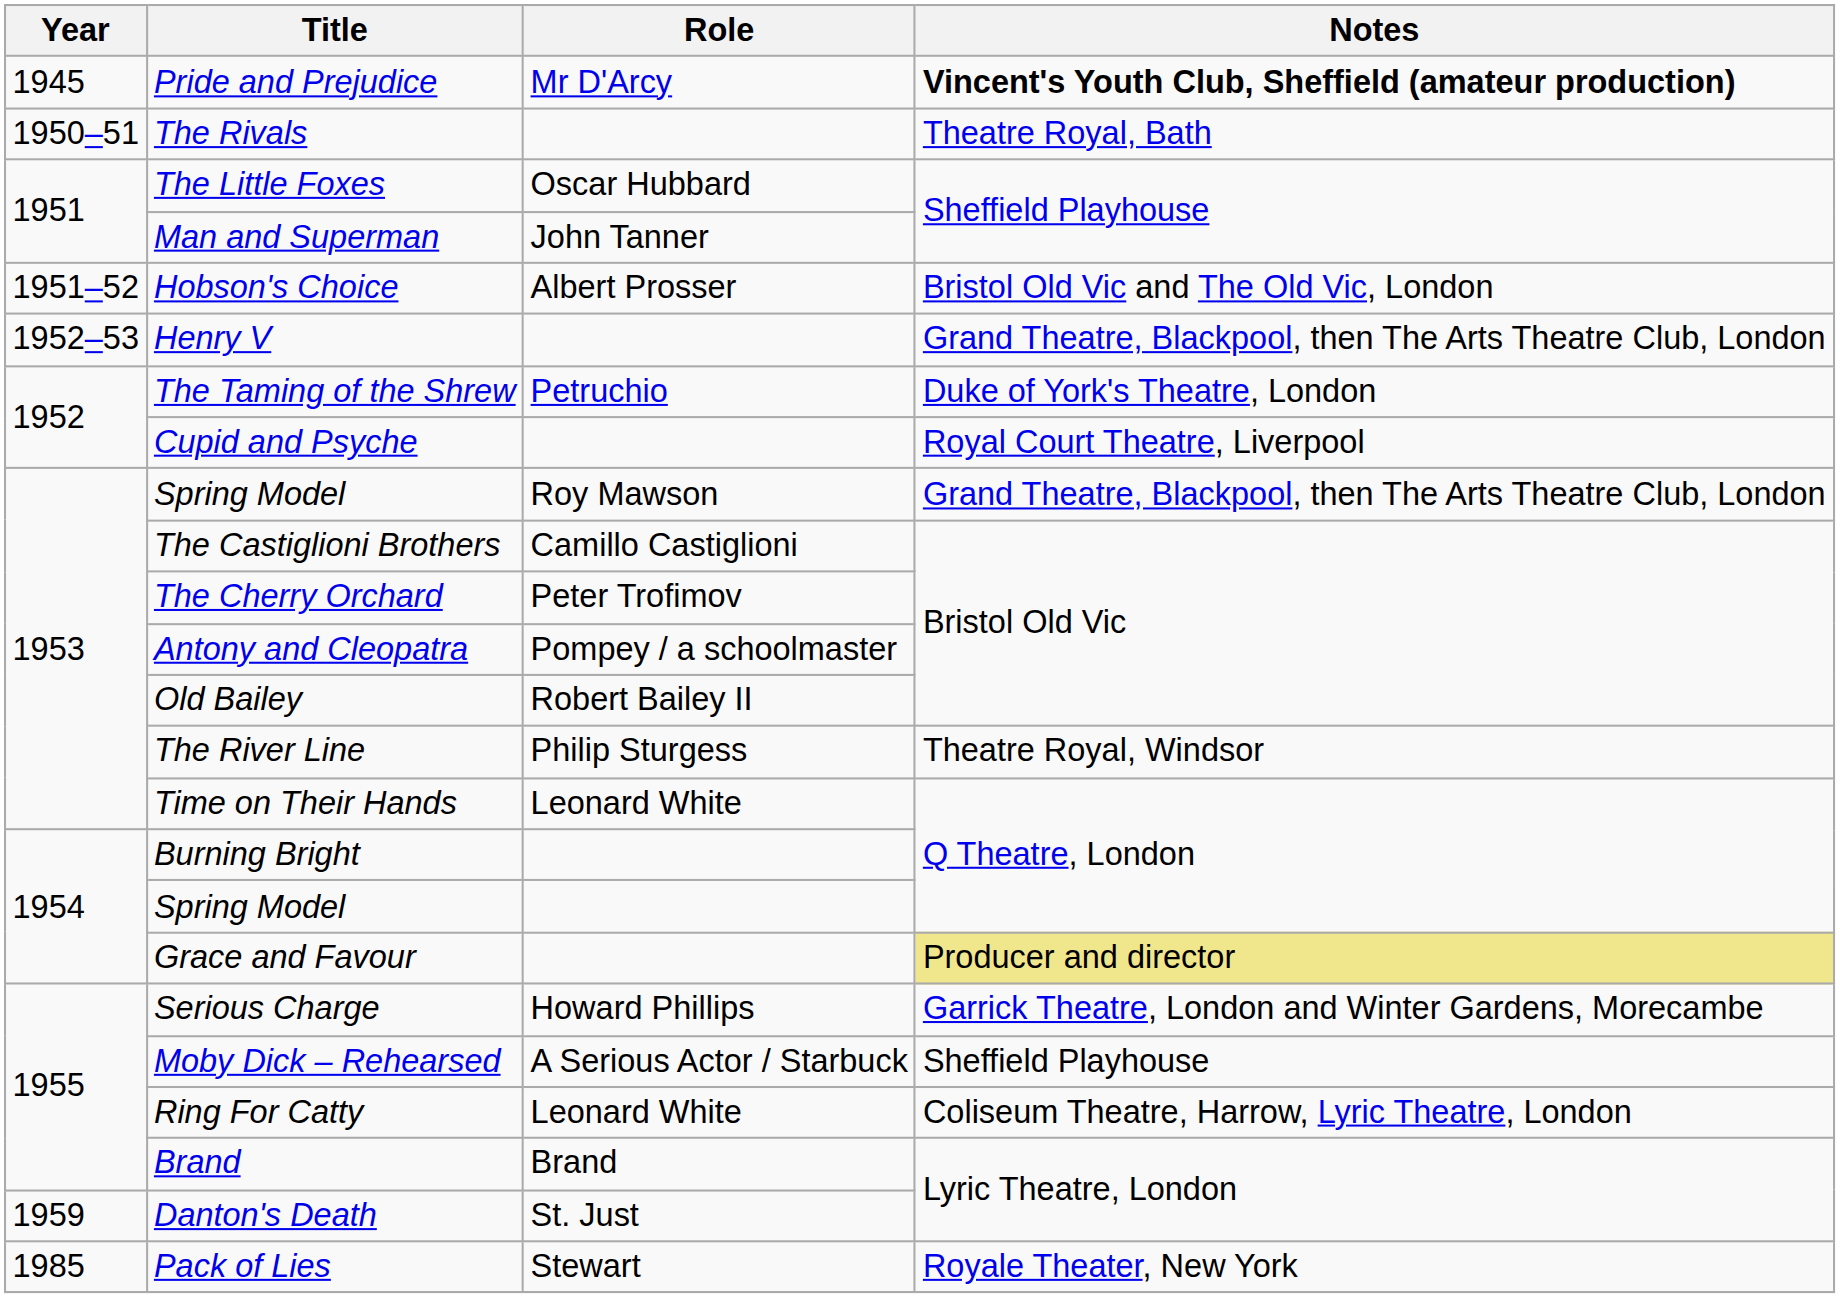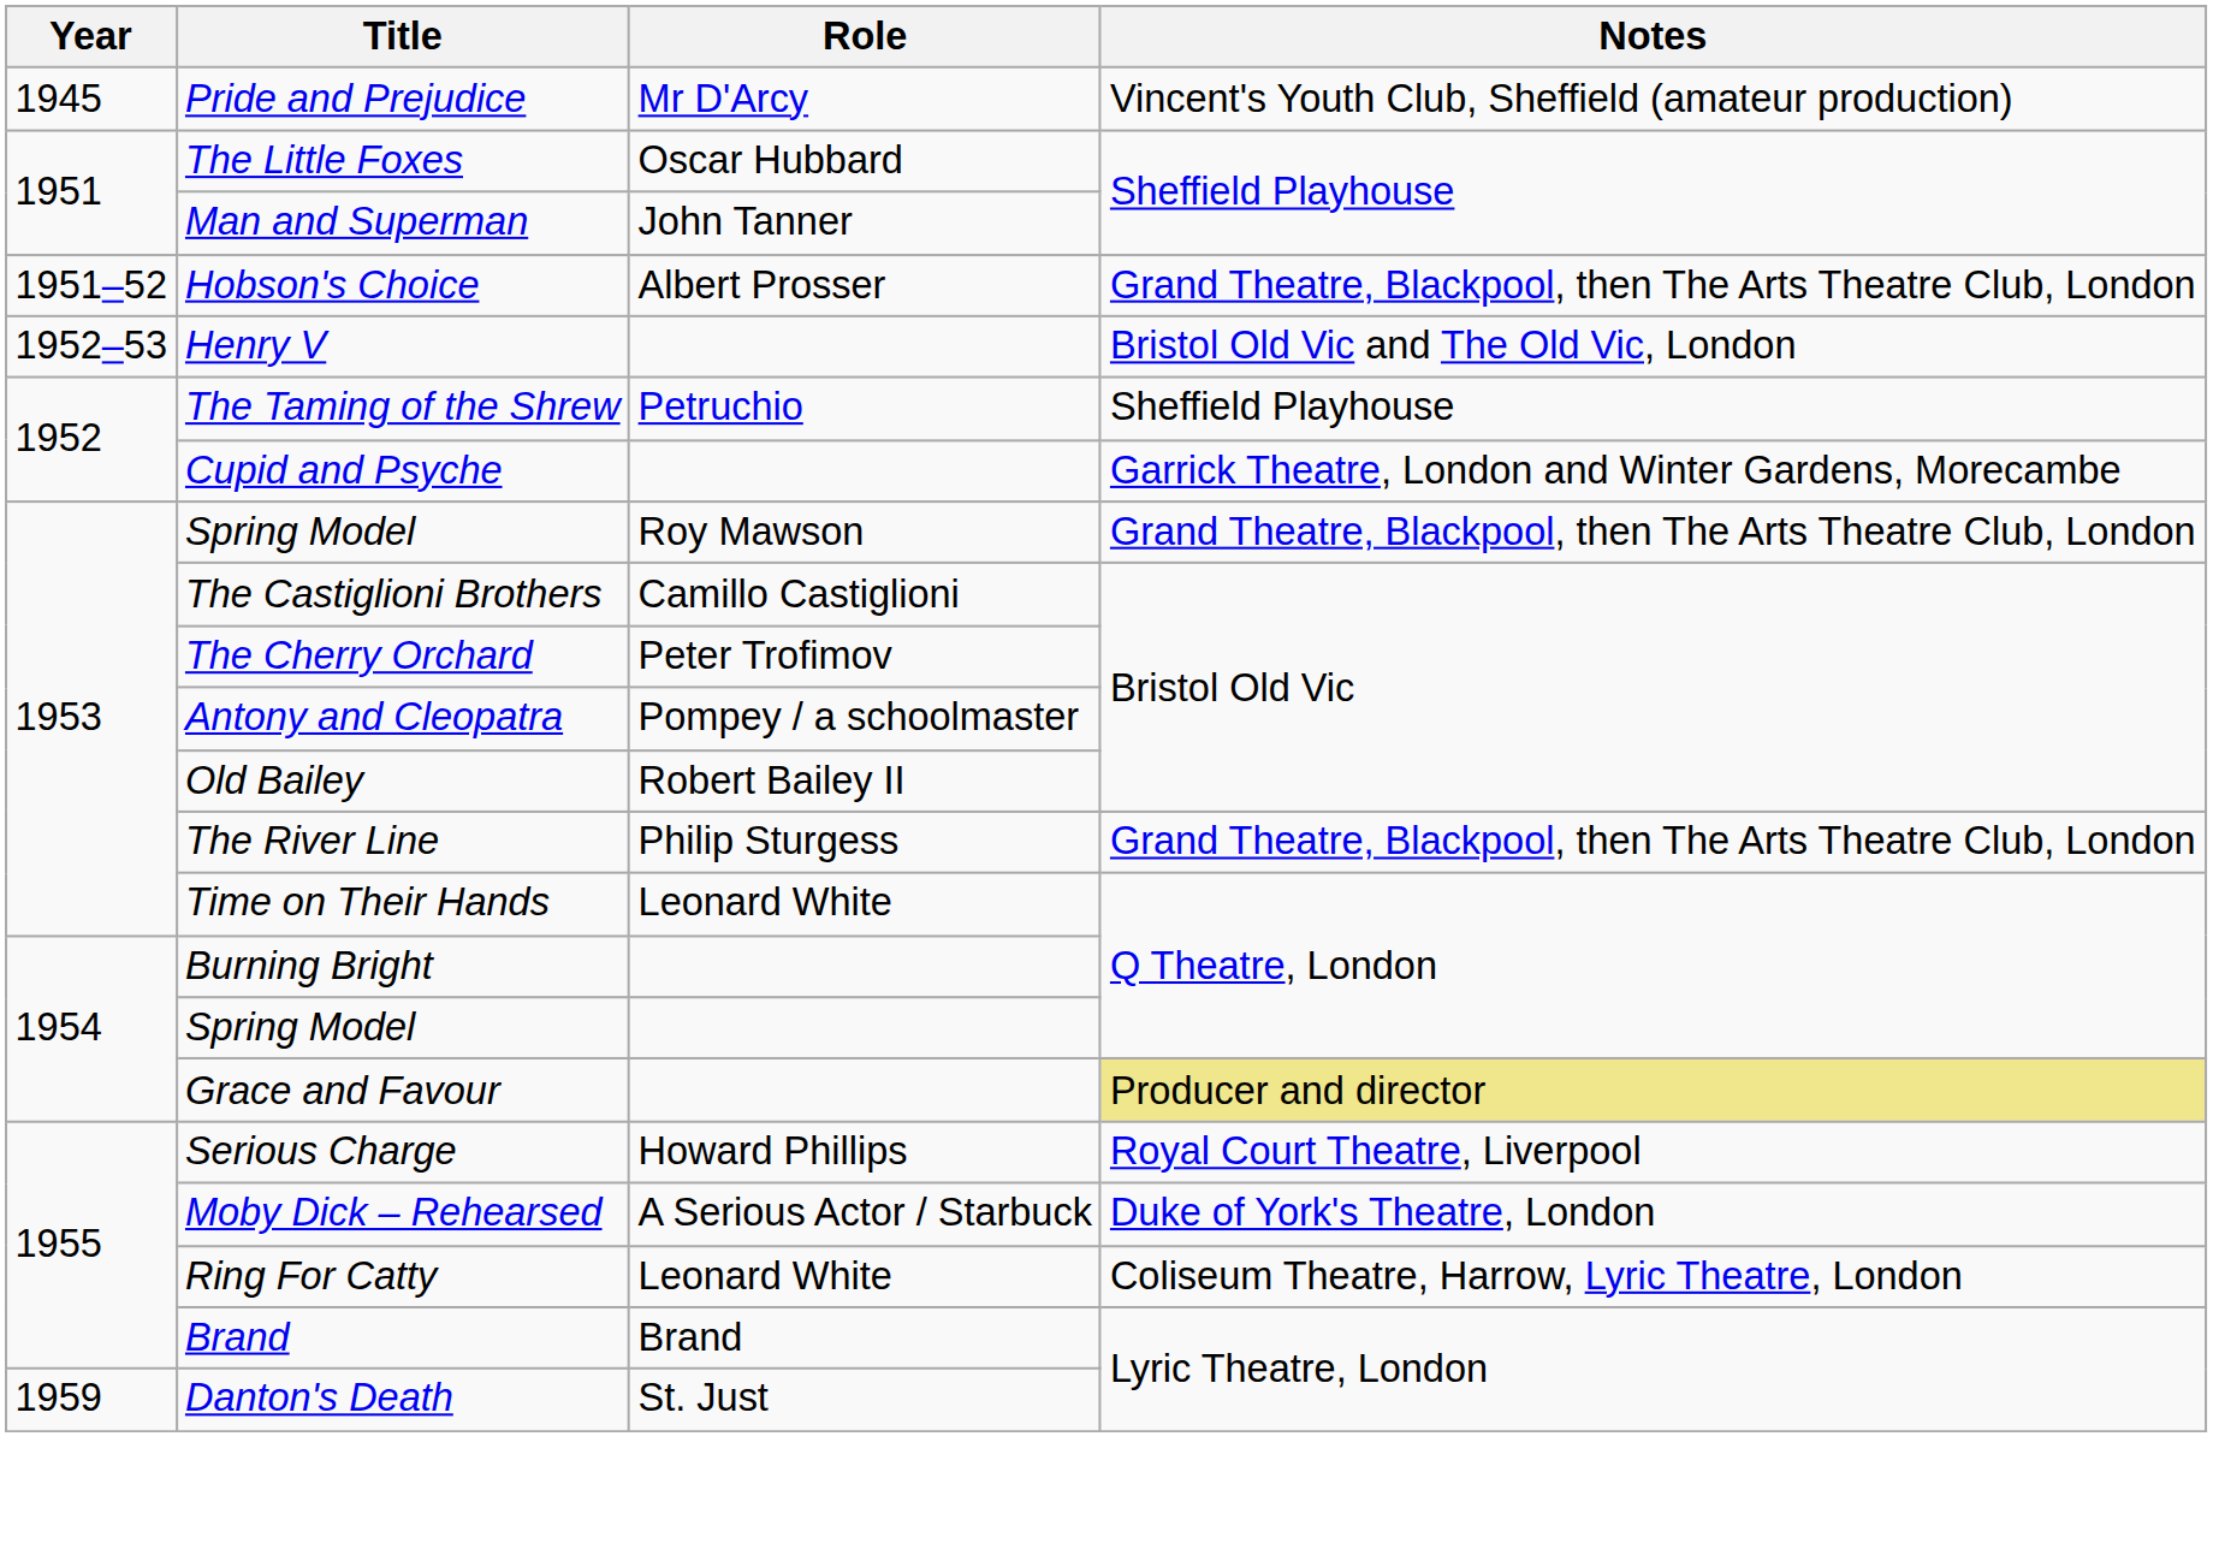 <table class="wikitable sortable">
 <tr>
 <th>  Year   </th>
 <th>Title</th>
 <th class="unsortable">Role</th>
 <th class="unsortable">Notes</th>
 </tr>
 <tr>
 <td>1945</td>
 <td><em><a href='#'>Pride and Prejudice</a></em></td>
 <td><a href='#'>Mr D'Arcy</a></td>
-<td><strong>Vincent's Youth Club, Sheffield (amateur production)</strong></td>
-</tr>
-<tr>
-<td>1950<a href='#'>–</a>51</td>
-<td><em><a href='#'>The Rivals</a></em></td>
-<td></td>
-<td><a href='#'>Theatre Royal, Bath</a></td>
+<td>Vincent's Youth Club, Sheffield (amateur production)</td>
 </tr>
 <tr>
 <td rowspan="2">1951</td>
 <td><em><a href='#'>The Little Foxes</a></em></td>
 <td>Oscar Hubbard</td>
 <td rowspan="2"><a href='#'>Sheffield Playhouse</a></td>
 </tr>
 <tr>
 <td><em><a href='#'>Man and Superman</a></em></td>
 <td>John Tanner</td>
 </tr>
 <tr>
 <td>1951<a href='#'>–</a>52</td>
 <td><a href='#'><em>Hobson's Choice</em></a></td>
 <td>Albert Prosser</td>
-<td><a href='#'>Bristol Old Vic</a> and <a href='#'>The Old Vic</a>, London</td>
+<td><a href='#'>Grand Theatre, Blackpool</a>, then The Arts Theatre Club, London</td>
 </tr>
 <tr>
 <td>1952<a href='#'>–</a>53</td>
 <td><em><a href='#'>Henry V</a></em></td>
 <td></td>
-<td><a href='#'>Grand Theatre, Blackpool</a>, then The Arts Theatre Club, London</td>
+<td><a href='#'>Bristol Old Vic</a> and <a href='#'>The Old Vic</a>, London</td>
 </tr>
 <tr>
 <td rowspan="2">1952</td>
 <td><em><a href='#'>The Taming of the Shrew</a></em></td>
 <td><a href='#'>Petruchio</a></td>
-<td><a href='#'>Duke of York's Theatre</a>, London</td>
+<td>Sheffield Playhouse</td>
 </tr>
 <tr>
 <td><em><a href='#'>Cupid and Psyche</a></em></td>
 <td></td>
-<td><a href='#'>Royal Court Theatre</a>, Liverpool</td>
+<td><a href='#'>Garrick Theatre</a>, London and Winter Gardens, Morecambe</td>
 </tr>
 <tr>
 <td rowspan="7">1953</td>
 <td><em>Spring Model</em></td>
 <td>Roy Mawson</td>
 <td><a href='#'>Grand Theatre, Blackpool</a>, then The Arts Theatre Club, London</td>
 </tr>
 <tr>
 <td><em>The Castiglioni Brothers</em></td>
 <td>Camillo Castiglioni</td>
 <td rowspan="4">Bristol Old Vic</td>
 </tr>
 <tr>
 <td><em><a href='#'>The Cherry Orchard</a></em></td>
 <td>Peter Trofimov</td>
 </tr>
 <tr>
 <td><em><a href='#'>Antony and Cleopatra</a></em></td>
 <td>Pompey / a schoolmaster</td>
 </tr>
 <tr>
 <td><em>Old Bailey </em></td>
 <td>Robert Bailey II</td>
 </tr>
 <tr>
 <td><em>The River Line</em></td>
 <td>Philip Sturgess</td>
-<td>Theatre Royal, Windsor</td>
+<td><a href='#'>Grand Theatre, Blackpool</a>, then The Arts Theatre Club, London</td>
 </tr>
 <tr>
 <td><em>Time on Their Hands</em></td>
 <td>Leonard White</td>
 <td rowspan="3"><a href='#'>Q Theatre</a>, London</td>
 </tr>
 <tr>
 <td rowspan="3">1954</td>
 <td><em>Burning Bright</em></td>
 <td></td>
 </tr>
 <tr>
 <td><em>Spring Model</em></td>
 <td></td>
 </tr>
 <tr>
 <td><em>Grace and Favour</em></td>
 <td></td>
 <td style="background: khaki;">Producer and director</td>
 </tr>
 <tr>
 <td rowspan="4">1955</td>
 <td><em>Serious Charge</em></td>
 <td>Howard Phillips</td>
-<td><a href='#'>Garrick Theatre</a>, London and Winter Gardens, Morecambe</td>
+<td><a href='#'>Royal Court Theatre</a>, Liverpool</td>
 </tr>
 <tr>
 <td><em><a href='#'>Moby Dick – Rehearsed</a></em></td>
 <td>A Serious Actor / Starbuck</td>
-<td>Sheffield Playhouse</td>
+<td><a href='#'>Duke of York's Theatre</a>, London</td>
 </tr>
 <tr>
 <td><em>Ring For Catty</em></td>
 <td>Leonard White</td>
 <td>Coliseum Theatre, Harrow, <a href='#'>Lyric Theatre</a>, London</td>
 </tr>
 <tr>
 <td><em><a href='#'>Brand</a></em></td>
 <td>Brand</td>
 <td rowspan="2">Lyric Theatre, London</td>
 </tr>
 <tr>
 <td>1959</td>
 <td><em><a href='#'>Danton's Death</a></em></td>
 <td>St. Just</td>
 </tr>
 <tr>
-<td>1985</td>
-<td><em><a href='#'>Pack of Lies</a></em></td>
-<td>Stewart</td>
-<td><a href='#'>Royale Theater</a>, New York</td>
-</tr>
-<tr>
 </tr>
 </table>
